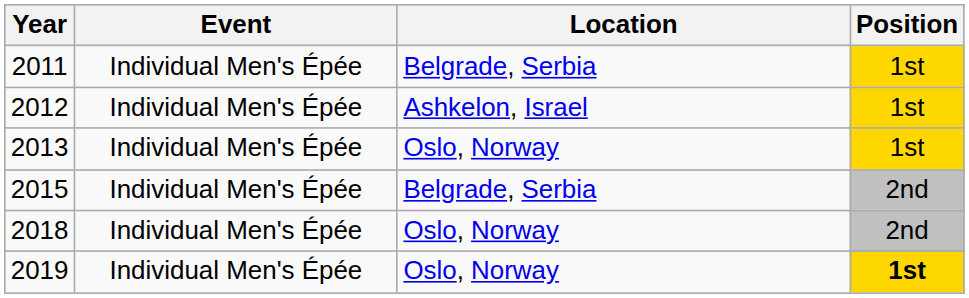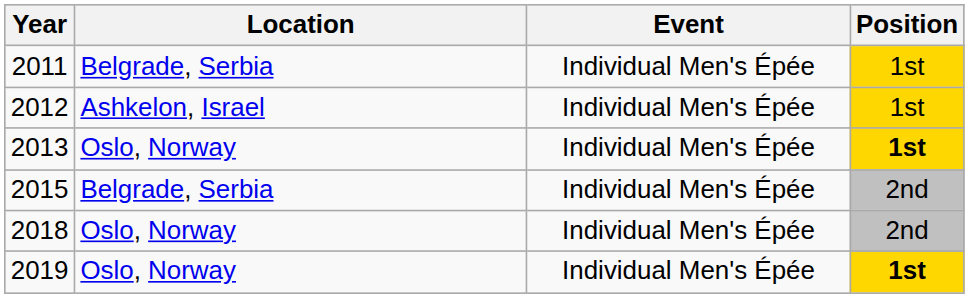 <table class="wikitable" style="text-align:center;">
 <tr>
 <th>Year</th>
+<th style="width:17em">Location</th>
 <th style="width:12em">Event</th>
-<th style="width:17em">Location</th>
 <th>Position</th>
 </tr>
 <tr>
 <td>2011</td>
+<td rowspan="1" align="left"> <a href='#'>Belgrade</a>, <a href='#'>Serbia</a></td>
 <td>Individual Men's Épée</td>
-<td rowspan="1" align="left"> <a href='#'>Belgrade</a>, <a href='#'>Serbia</a></td>
 <td bgcolor="gold">1st</td>
 </tr>
 <tr>
 <td>2012</td>
+<td rowspan="1" align="left"> <a href='#'>Ashkelon</a>, <a href='#'>Israel</a></td>
 <td>Individual Men's Épée</td>
-<td rowspan="1" align="left"> <a href='#'>Ashkelon</a>, <a href='#'>Israel</a></td>
 <td bgcolor="gold">1st</td>
 </tr>
 <tr>
 <td>2013</td>
+<td rowspan="1" align="left"> <a href='#'>Oslo</a>, <a href='#'>Norway</a></td>
 <td>Individual Men's Épée</td>
-<td rowspan="1" align="left"> <a href='#'>Oslo</a>, <a href='#'>Norway</a></td>
-<td bgcolor="gold">1st</td>
+<td bgcolor="gold"><strong>1st</strong></td>
 </tr>
 <tr>
 <td>2015</td>
+<td rowspan="1" align="left"> <a href='#'>Belgrade</a>, <a href='#'>Serbia</a></td>
 <td>Individual Men's Épée</td>
-<td rowspan="1" align="left"> <a href='#'>Belgrade</a>, <a href='#'>Serbia</a></td>
 <td bgcolor="silver">2nd</td>
 </tr>
 <tr>
 <td>2018</td>
+<td rowspan="1" align="left"> <a href='#'>Oslo</a>, <a href='#'>Norway</a></td>
 <td>Individual Men's Épée</td>
-<td rowspan="1" align="left"> <a href='#'>Oslo</a>, <a href='#'>Norway</a></td>
 <td bgcolor="silver">2nd</td>
 </tr>
 <tr>
 <td>2019</td>
+<td rowspan="1" align="left"> <a href='#'>Oslo</a>, <a href='#'>Norway</a></td>
 <td>Individual Men's Épée</td>
-<td rowspan="1" align="left"> <a href='#'>Oslo</a>, <a href='#'>Norway</a></td>
 <td bgcolor="gold"><strong>1st</strong></td>
 </tr>
 </table>
